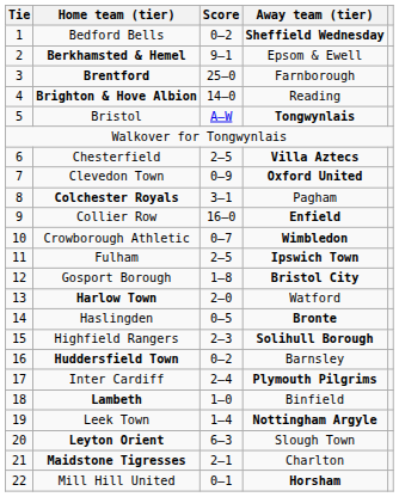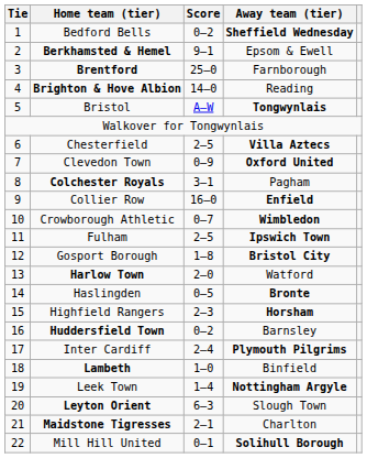 <table class="wikitable" style="text-align:center; font-size:85%">
 <tr>
 <th>Tie</th>
 <th>Home team (tier)</th>
 <th>Score</th>
 <th>Away team (tier)</th>
 <th></th>
 </tr>
 <tr>
 <td align="center">1</td>
 <td>Bedford Bells</td>
 <td align="center">0–2</td>
 <td><strong>Sheffield Wednesday</strong></td>
 <td></td>
 </tr>
 <tr>
 <td align="center">2</td>
 <td><strong>Berkhamsted & Hemel</strong></td>
 <td align="center">9–1</td>
 <td>Epsom & Ewell</td>
 <td></td>
 </tr>
 <tr>
 <td align="center">3</td>
 <td><strong>Brentford</strong></td>
 <td align="center">25–0</td>
 <td>Farnborough</td>
 <td></td>
 </tr>
 <tr>
 <td align="center">4</td>
 <td><strong>Brighton & Hove Albion</strong></td>
 <td align="center">14–0</td>
 <td>Reading</td>
 <td></td>
 </tr>
 <tr>
 <td align="center">5</td>
 <td>Bristol</td>
 <td align="center"><a href='#'>A–W</a></td>
 <td><strong>Tongwynlais</strong></td>
 <td></td>
 </tr>
 <tr>
 <td colspan="5" align="center">Walkover for Tongwynlais</td>
 </tr>
 <tr>
 <td align="center">6</td>
 <td>Chesterfield</td>
 <td align="center">2–5</td>
 <td><strong>Villa Aztecs</strong></td>
 <td></td>
 </tr>
 <tr>
 <td align="center">7</td>
 <td>Clevedon Town</td>
 <td align="center">0–9</td>
 <td><strong>Oxford United</strong></td>
 <td></td>
 </tr>
 <tr>
 <td align="center">8</td>
 <td><strong>Colchester Royals</strong></td>
 <td align="center">3–1</td>
 <td>Pagham</td>
 <td></td>
 </tr>
 <tr>
 <td align="center">9</td>
 <td>Collier Row</td>
 <td align="center">16–0</td>
 <td><strong>Enfield</strong></td>
 <td></td>
 </tr>
 <tr>
 <td align="center">10</td>
 <td>Crowborough Athletic</td>
 <td align="center">0–7</td>
 <td><strong>Wimbledon</strong></td>
 <td></td>
 </tr>
 <tr>
 <td align="center">11</td>
 <td>Fulham</td>
 <td align="center">2–5</td>
 <td><strong>Ipswich Town</strong></td>
 <td></td>
 </tr>
 <tr>
 <td align="center">12</td>
 <td>Gosport Borough</td>
 <td align="center">1–8</td>
 <td><strong>Bristol City</strong></td>
 <td></td>
 </tr>
 <tr>
 <td align="center">13</td>
 <td><strong>Harlow Town</strong></td>
 <td align="center">2–0</td>
 <td>Watford</td>
 <td></td>
 </tr>
 <tr>
 <td align="center">14</td>
 <td>Haslingden</td>
 <td align="center">0–5</td>
 <td><strong>Bronte</strong></td>
 <td></td>
 </tr>
 <tr>
 <td align="center">15</td>
 <td>Highfield Rangers</td>
 <td align="center">2–3</td>
-<td><strong>Solihull Borough</strong></td>
+<td><strong>Horsham</strong></td>
 <td></td>
 </tr>
 <tr>
 <td align="center">16</td>
 <td><strong>Huddersfield Town</strong></td>
 <td align="center">0–2</td>
 <td>Barnsley</td>
 <td></td>
 </tr>
 <tr>
 <td align="center">17</td>
 <td>Inter Cardiff</td>
 <td align="center">2–4</td>
 <td><strong>Plymouth Pilgrims</strong></td>
 <td></td>
 </tr>
 <tr>
 <td align="center">18</td>
 <td><strong>Lambeth</strong></td>
 <td align="center">1–0</td>
 <td>Binfield</td>
 <td></td>
 </tr>
 <tr>
 <td align="center">19</td>
 <td>Leek Town</td>
 <td align="center">1–4</td>
 <td><strong>Nottingham Argyle</strong></td>
 <td></td>
 </tr>
 <tr>
 <td align="center">20</td>
 <td><strong>Leyton Orient</strong></td>
 <td align="center">6–3</td>
 <td>Slough Town</td>
 <td></td>
 </tr>
 <tr>
 <td align="center">21</td>
 <td><strong>Maidstone Tigresses</strong></td>
 <td align="center">2–1</td>
 <td>Charlton</td>
 <td></td>
 </tr>
 <tr>
 <td align="center">22</td>
 <td>Mill Hill United</td>
 <td align="center">0–1</td>
-<td><strong>Horsham</strong></td>
+<td><strong>Solihull Borough</strong></td>
 <td></td>
 </tr>
 </table>
